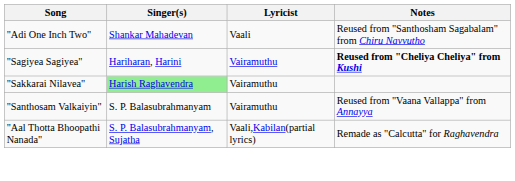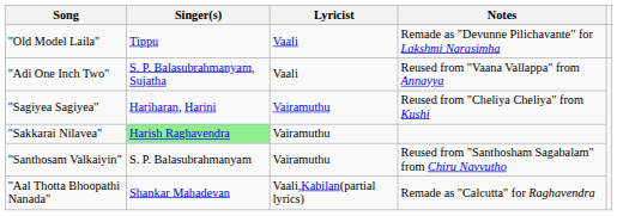 <table class="wikitable" style="width:50%;">
 <tr>
 <th>Song</th>
 <th>Singer(s)</th>
 <th>Lyricist</th>
 <th>Notes</th>
 </tr>
 <tr>
+<td>"Old Model Laila"</td>
+<td><a href='#'>Tippu</a></td>
+<td><a href='#'>Vaali</a></td>
+<td>Remade as "Devunne Pilichavante" for <em><a href='#'>Lakshmi Narasimha</a></em></td>
+<td></td>
+</tr>
+<tr>
 <td>"Adi One Inch Two"</td>
-<td><a href='#'>Shankar Mahadevan</a></td>
+<td><a href='#'>S. P. Balasubrahmanyam</a>, <a href='#'>Sujatha</a></td>
 <td>Vaali</td>
-<td>Reused from "Santhosham Sagabalam" from <em><a href='#'>Chiru Navvutho</a></em></td>
+<td>Reused from  "Vaana Vallappa" from <em><a href='#'>Annayya</a></em></td>
 </tr>
 <tr>
 <td>"Sagiyea Sagiyea"</td>
 <td><a href='#'>Hariharan</a>, <a href='#'>Harini</a></td>
 <td><a href='#'>Vairamuthu</a></td>
-<td><strong>Reused from "Cheliya Cheliya" from <em><a href='#'>Kushi</a></em></strong></td>
+<td>Reused from "Cheliya Cheliya" from <em><a href='#'>Kushi</a></em></td>
 </tr>
 <tr>
 <td>"Sakkarai Nilavea"</td>
 <td style="background: lightgreen;"><a href='#'>Harish Raghavendra</a></td>
 <td>Vairamuthu</td>
 <td></td>
 </tr>
 <tr>
 <td>"Santhosam Valkaiyin"</td>
 <td>S. P. Balasubrahmanyam</td>
 <td>Vairamuthu</td>
-<td>Reused from  "Vaana Vallappa" from <em><a href='#'>Annayya</a></em></td>
+<td>Reused from "Santhosham Sagabalam" from <em><a href='#'>Chiru Navvutho</a></em></td>
 </tr>
 <tr>
 <td>"Aal Thotta Bhoopathi Nanada"</td>
-<td><a href='#'>S. P. Balasubrahmanyam</a>, <a href='#'>Sujatha</a></td>
+<td><a href='#'>Shankar Mahadevan</a></td>
 <td>Vaali,<a href='#'>Kabilan</a>(partial lyrics)</td>
 <td>Remade as "Calcutta" for <em>Raghavendra</em></td>
 </tr>
 </table>
